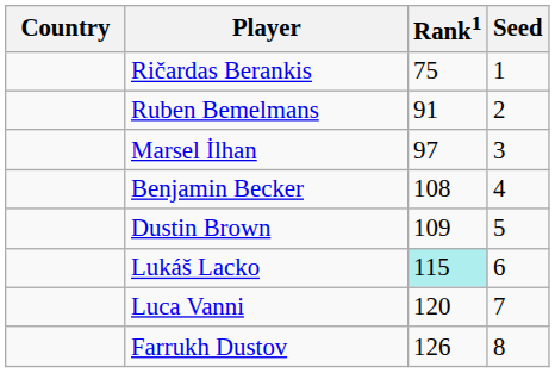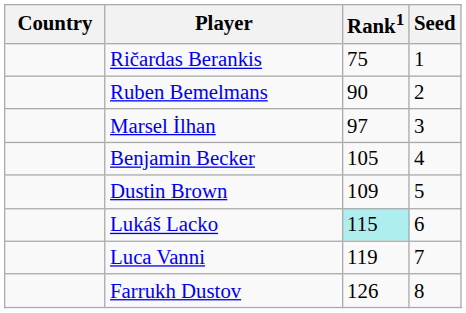 <table class="sortable wikitable">
 <tr>
 <th width="70">Country</th>
 <th width="175">Player</th>
 <th>Rank<sup>1</sup></th>
 <th>Seed</th>
 </tr>
 <tr>
 <td></td>
 <td><a href='#'>Ričardas Berankis</a></td>
 <td>75</td>
 <td>1</td>
 </tr>
 <tr>
 <td></td>
 <td><a href='#'>Ruben Bemelmans</a></td>
-<td>91</td>
+<td>90</td>
 <td>2</td>
 </tr>
 <tr>
 <td></td>
 <td><a href='#'>Marsel İlhan</a></td>
 <td>97</td>
 <td>3</td>
 </tr>
 <tr>
 <td></td>
 <td><a href='#'>Benjamin Becker</a></td>
-<td>108</td>
+<td>105</td>
 <td>4</td>
 </tr>
 <tr>
 <td></td>
 <td><a href='#'>Dustin Brown</a></td>
 <td>109</td>
 <td>5</td>
 </tr>
 <tr>
 <td></td>
 <td><a href='#'>Lukáš Lacko</a></td>
 <td style="background: paleturquoise;">115</td>
 <td>6</td>
 </tr>
 <tr>
 <td></td>
 <td><a href='#'>Luca Vanni</a></td>
-<td>120</td>
+<td>119</td>
 <td>7</td>
 </tr>
 <tr>
 <td></td>
 <td><a href='#'>Farrukh Dustov</a></td>
 <td>126</td>
 <td>8</td>
 </tr>
 </table>
